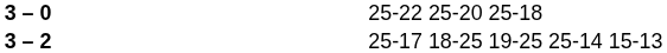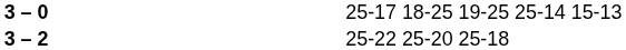 <table width=100% cellspacing=1>
 <tr>
 <th width=20%></th>
 <th width=12%></th>
 <th width=20%></th>
 <th width=33%></th>
 <td></td>
 </tr>
 <tr style=font-size:90%>
 <td align=right><strong></strong></td>
 <td align=center><strong>3 – 0</strong></td>
 <td></td>
-<td>25-22 25-20 25-18</td>
+<td>25-17 18-25 19-25 25-14 15-13</td>
 <td></td>
 </tr>
 <tr style=font-size:90%>
 <td align=right><strong></strong></td>
 <td align=center><strong>3 – 2</strong></td>
 <td></td>
-<td>25-17 18-25 19-25 25-14 15-13</td>
+<td>25-22 25-20 25-18</td>
 </tr>
 </table>
